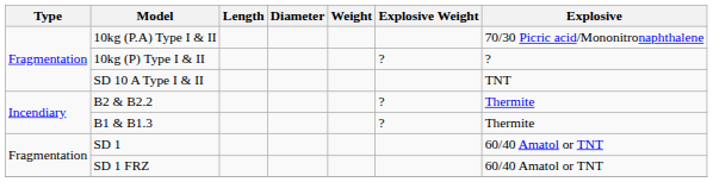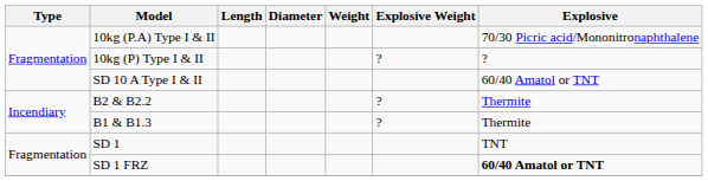 <table class="wikitable">
 <tr>
 <th>Type</th>
 <th>Model</th>
 <th>Length</th>
 <th>Diameter</th>
 <th>Weight</th>
 <th>Explosive Weight</th>
 <th>Explosive</th>
 </tr>
 <tr>
 <td rowspan="3"><a href='#'>Fragmentation</a></td>
 <td>10kg (P.A) Type I & II</td>
 <td></td>
 <td></td>
 <td></td>
 <td></td>
 <td>70/30 <a href='#'>Picric acid</a>/Mononitro<a href='#'>naphthalene</a></td>
 </tr>
 <tr>
 <td>10kg (P) Type I & II</td>
 <td></td>
 <td></td>
 <td></td>
 <td>?</td>
 <td>?</td>
 </tr>
 <tr>
 <td>SD 10 A Type I & II</td>
 <td></td>
 <td></td>
 <td></td>
 <td></td>
-<td>TNT</td>
+<td>60/40 <a href='#'>Amatol</a> or <a href='#'>TNT</a></td>
 </tr>
 <tr>
 <td rowspan="2"><a href='#'>Incendiary</a></td>
 <td>B2 & B2.2</td>
 <td></td>
 <td></td>
 <td></td>
 <td>?</td>
 <td><a href='#'>Thermite</a></td>
 </tr>
 <tr>
 <td>B1 & B1.3</td>
 <td></td>
 <td></td>
 <td></td>
 <td>?</td>
 <td>Thermite</td>
 </tr>
 <tr>
 <td rowspan="2">Fragmentation</td>
 <td>SD 1</td>
 <td></td>
 <td></td>
 <td></td>
 <td></td>
-<td>60/40 <a href='#'>Amatol</a> or <a href='#'>TNT</a></td>
+<td>TNT</td>
 </tr>
 <tr>
 <td>SD 1 FRZ</td>
 <td></td>
 <td></td>
 <td></td>
 <td></td>
-<td>60/40 Amatol or TNT</td>
+<td><strong>60/40 Amatol or TNT</strong></td>
 </tr>
 <tr>
 </tr>
 </table>
